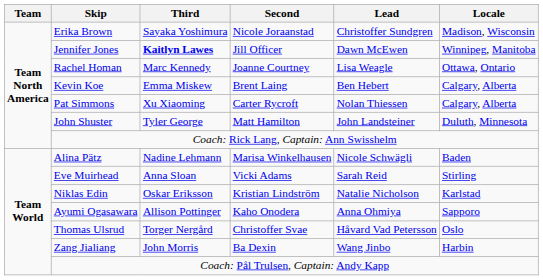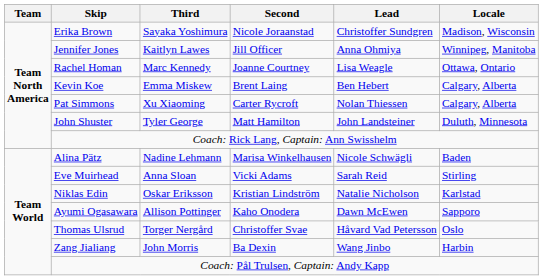 <table class="wikitable">
 <tr>
 <th>Team</th>
 <th>Skip</th>
 <th>Third</th>
 <th>Second</th>
 <th>Lead</th>
 <th>Locale</th>
 </tr>
 <tr>
 <td rowspan=7 align=center><strong>Team <br> North <br> America</strong></td>
 <td><a href='#'>Erika Brown</a></td>
 <td><a href='#'>Sayaka Yoshimura</a></td>
 <td><a href='#'>Nicole Joraanstad</a></td>
 <td><a href='#'>Christoffer Sundgren</a></td>
 <td> <a href='#'>Madison</a>, <a href='#'>Wisconsin</a></td>
 </tr>
 <tr>
 <td><a href='#'>Jennifer Jones</a></td>
-<td><strong><a href='#'>Kaitlyn Lawes</a></strong></td>
+<td><a href='#'>Kaitlyn Lawes</a></td>
 <td><a href='#'>Jill Officer</a></td>
-<td><a href='#'>Dawn McEwen</a></td>
+<td><a href='#'>Anna Ohmiya</a></td>
 <td> <a href='#'>Winnipeg</a>, <a href='#'>Manitoba</a></td>
 </tr>
 <tr>
 <td><a href='#'>Rachel Homan</a></td>
 <td><a href='#'>Marc Kennedy</a></td>
 <td><a href='#'>Joanne Courtney</a></td>
 <td><a href='#'>Lisa Weagle</a></td>
 <td> <a href='#'>Ottawa</a>, <a href='#'>Ontario</a></td>
 </tr>
 <tr>
 <td><a href='#'>Kevin Koe</a></td>
 <td><a href='#'>Emma Miskew</a></td>
 <td><a href='#'>Brent Laing</a></td>
 <td><a href='#'>Ben Hebert</a></td>
 <td> <a href='#'>Calgary</a>, <a href='#'>Alberta</a></td>
 </tr>
 <tr>
 <td><a href='#'>Pat Simmons</a></td>
 <td><a href='#'>Xu Xiaoming</a></td>
 <td><a href='#'>Carter Rycroft</a></td>
 <td><a href='#'>Nolan Thiessen</a></td>
 <td> <a href='#'>Calgary</a>, <a href='#'>Alberta</a></td>
 </tr>
 <tr>
 <td><a href='#'>John Shuster</a></td>
 <td><a href='#'>Tyler George</a></td>
 <td><a href='#'>Matt Hamilton</a></td>
 <td><a href='#'>John Landsteiner</a></td>
 <td> <a href='#'>Duluth</a>, <a href='#'>Minnesota</a></td>
 </tr>
 <tr>
 <td colspan=5 align=center><em>Coach:</em>  <a href='#'>Rick Lang</a>, <em>Captain:</em>  <a href='#'>Ann Swisshelm</a></td>
 </tr>
 <tr>
 <td rowspan=7 align=center><strong>Team <br> World</strong></td>
 <td><a href='#'>Alina Pätz</a></td>
 <td><a href='#'>Nadine Lehmann</a></td>
 <td><a href='#'>Marisa Winkelhausen</a></td>
 <td><a href='#'>Nicole Schwägli</a></td>
 <td> <a href='#'>Baden</a></td>
 </tr>
 <tr>
 <td><a href='#'>Eve Muirhead</a></td>
 <td><a href='#'>Anna Sloan</a></td>
 <td><a href='#'>Vicki Adams</a></td>
 <td><a href='#'>Sarah Reid</a></td>
 <td> <a href='#'>Stirling</a></td>
 </tr>
 <tr>
 <td><a href='#'>Niklas Edin</a></td>
 <td><a href='#'>Oskar Eriksson</a></td>
 <td><a href='#'>Kristian Lindström</a></td>
 <td><a href='#'>Natalie Nicholson</a></td>
 <td> <a href='#'>Karlstad</a></td>
 </tr>
 <tr>
 <td><a href='#'>Ayumi Ogasawara</a></td>
 <td><a href='#'>Allison Pottinger</a></td>
 <td><a href='#'>Kaho Onodera</a></td>
-<td><a href='#'>Anna Ohmiya</a></td>
+<td><a href='#'>Dawn McEwen</a></td>
 <td> <a href='#'>Sapporo</a></td>
 </tr>
 <tr>
 <td><a href='#'>Thomas Ulsrud</a></td>
 <td><a href='#'>Torger Nergård</a></td>
 <td><a href='#'>Christoffer Svae</a></td>
 <td><a href='#'>Håvard Vad Petersson</a></td>
 <td> <a href='#'>Oslo</a></td>
 </tr>
 <tr>
 <td><a href='#'>Zang Jialiang</a></td>
 <td><a href='#'>John Morris</a></td>
 <td><a href='#'>Ba Dexin</a></td>
 <td><a href='#'>Wang Jinbo</a></td>
 <td> <a href='#'>Harbin</a></td>
 </tr>
 <tr>
 <td colspan=5 align=center><em>Coach:</em>  <a href='#'>Pål Trulsen</a>, <em>Captain:</em>  <a href='#'>Andy Kapp</a></td>
 </tr>
 </table>
